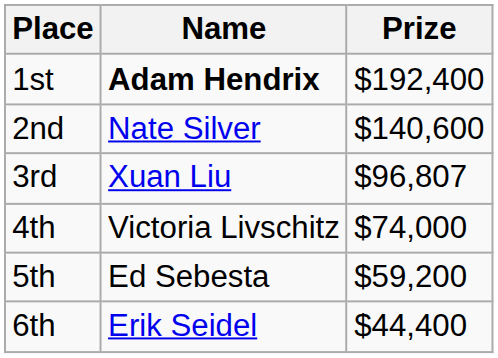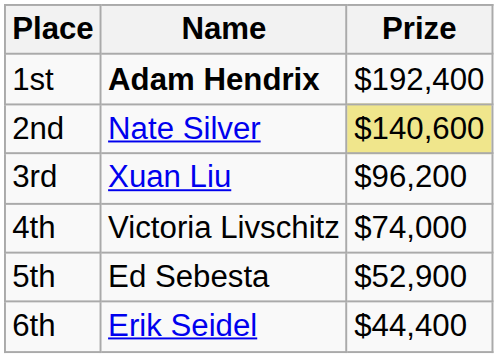 <table class="wikitable">
 <tr>
 <th>Place</th>
 <th>Name</th>
 <th>Prize</th>
 </tr>
 <tr>
 <td>1st</td>
 <td><strong> Adam Hendrix</strong></td>
 <td>$192,400</td>
 </tr>
 <tr>
 <td>2nd</td>
 <td> <a href='#'>Nate Silver</a></td>
-<td>$140,600</td>
+<td style="background: khaki;">$140,600</td>
 </tr>
 <tr>
 <td>3rd</td>
 <td> <a href='#'>Xuan Liu</a></td>
-<td>$96,807</td>
+<td>$96,200</td>
 </tr>
 <tr>
 <td>4th</td>
 <td> Victoria Livschitz</td>
 <td>$74,000</td>
 </tr>
 <tr>
 <td>5th</td>
 <td> Ed Sebesta</td>
-<td>$59,200</td>
+<td>$52,900</td>
 </tr>
 <tr>
 <td>6th</td>
 <td> <a href='#'>Erik Seidel</a></td>
 <td>$44,400</td>
 </tr>
 </table>
